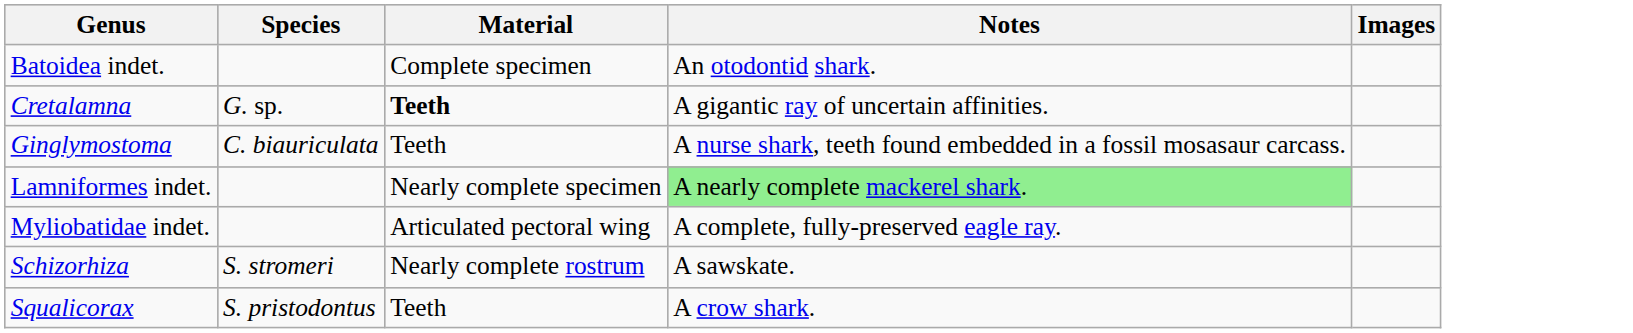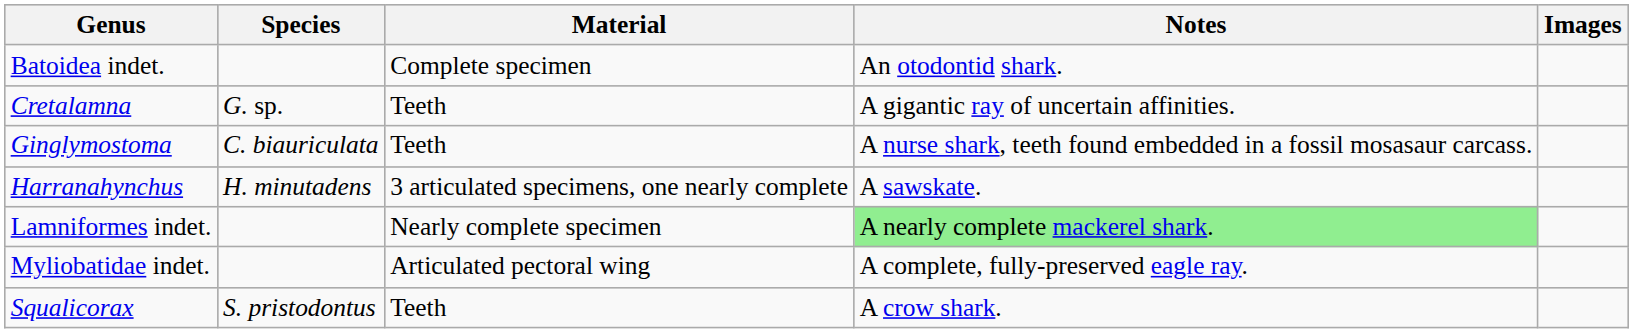 <table class="wikitable" align="center">
 <tr>
 <th>Genus</th>
 <th>Species</th>
 <th>Material</th>
 <th>Notes</th>
 <th>Images</th>
 </tr>
 <tr>
 <td><a href='#'>Batoidea</a> indet.</td>
 <td></td>
 <td>Complete specimen</td>
 <td>An <a href='#'>otodontid</a> <a href='#'>shark</a>.</td>
 <td></td>
 </tr>
 <tr>
 <td><em><a href='#'>Cretalamna</a></em></td>
 <td><em>G.</em> sp.</td>
-<td><strong>Teeth</strong></td>
+<td>Teeth</td>
 <td>A gigantic <a href='#'>ray</a> of uncertain affinities.</td>
 <td></td>
 </tr>
 <tr>
 <td><em><a href='#'>Ginglymostoma</a></em></td>
 <td><em>C. biauriculata</em></td>
 <td>Teeth</td>
 <td>A <a href='#'>nurse shark</a>, teeth found embedded in a fossil mosasaur carcass.</td>
+<td></td>
+</tr>
+<tr>
+<td><em><a href='#'>Harranahynchus</a></em></td>
+<td><em>H. minutadens</em></td>
+<td>3 articulated specimens, one nearly complete</td>
+<td>A <a href='#'>sawskate</a>.</td>
 <td></td>
 </tr>
 <tr>
 <td><a href='#'>Lamniformes</a> indet.</td>
 <td></td>
 <td>Nearly complete specimen</td>
 <td style="background: lightgreen;">A nearly complete <a href='#'>mackerel shark</a>.</td>
 <td></td>
 </tr>
 <tr>
 <td><a href='#'>Myliobatidae</a> indet.</td>
 <td></td>
 <td>Articulated pectoral wing</td>
 <td>A complete, fully-preserved <a href='#'>eagle ray</a>.</td>
 <td></td>
 </tr>
 <tr>
-<td><em><a href='#'>Schizorhiza</a></em></td>
-<td><em>S. stromeri</em></td>
-<td>Nearly complete <a href='#'>rostrum</a></td>
-<td>A sawskate.</td>
-<td></td>
-</tr>
-<tr>
 <td><em><a href='#'>Squalicorax</a></em></td>
 <td><em>S. pristodontus</em></td>
 <td>Teeth</td>
 <td>A <a href='#'>crow shark</a>.</td>
 <td></td>
 </tr>
 </table>
